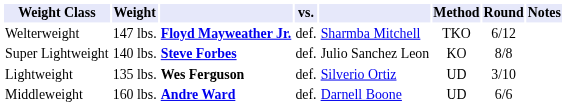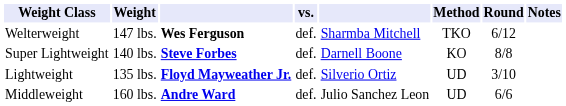 <table class="toccolours" style="font-size: 85%;">
 <tr>
 <th style="background:#e6e8fa; color:#000; text-align:center;">Weight Class</th>
 <th style="background:#e6e8fa; color:#000; text-align:center;">Weight</th>
 <th style="background:#e6e8fa; color:#000; text-align:center;"></th>
 <th style="background:#e6e8fa; color:#000; text-align:center;">vs.</th>
 <th style="background:#e6e8fa; color:#000; text-align:center;"></th>
 <th style="background:#e6e8fa; color:#000; text-align:center;">Method</th>
 <th style="background:#e6e8fa; color:#000; text-align:center;">Round</th>
 <th style="background:#e6e8fa; color:#000; text-align:center;">Notes</th>
 </tr>
 <tr>
 <td>Welterweight</td>
 <td>147 lbs.</td>
-<td><strong><a href='#'>Floyd Mayweather Jr.</a></strong></td>
+<td><strong>Wes Ferguson</strong></td>
 <td>def.</td>
 <td><a href='#'>Sharmba Mitchell</a></td>
 <td align=center>TKO</td>
 <td align=center>6/12</td>
 </tr>
 <tr>
 <td>Super Lightweight</td>
 <td>140 lbs.</td>
 <td><strong><a href='#'>Steve Forbes</a></strong></td>
 <td>def.</td>
-<td>Julio Sanchez Leon</td>
+<td><a href='#'>Darnell Boone</a></td>
 <td align=center>KO</td>
 <td align=center>8/8</td>
 </tr>
 <tr>
 <td>Lightweight</td>
 <td>135 lbs.</td>
-<td><strong>Wes Ferguson</strong></td>
+<td><strong><a href='#'>Floyd Mayweather Jr.</a></strong></td>
 <td>def.</td>
 <td><a href='#'>Silverio Ortiz</a></td>
 <td align=center>UD</td>
 <td align=center>3/10</td>
 </tr>
 <tr>
 <td>Middleweight</td>
 <td>160 lbs.</td>
 <td><strong><a href='#'>Andre Ward</a></strong></td>
 <td>def.</td>
-<td><a href='#'>Darnell Boone</a></td>
+<td>Julio Sanchez Leon</td>
 <td align=center>UD</td>
 <td align=center>6/6</td>
 </tr>
 </table>
